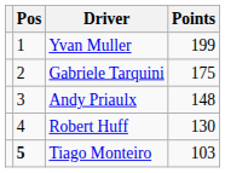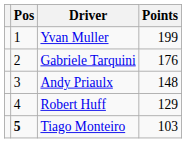 <table class="wikitable" style="font-size: 95%;">
 <tr>
 <th></th>
 <th>Pos</th>
 <th>Driver</th>
 <th>Points</th>
 </tr>
 <tr>
 <td align="left"></td>
 <td>1</td>
 <td> <a href='#'>Yvan Muller</a></td>
 <td align="right">199</td>
 </tr>
 <tr>
 <td align="left"></td>
 <td>2</td>
 <td> <a href='#'>Gabriele Tarquini</a></td>
-<td align="right">175</td>
+<td align="right">176</td>
 </tr>
 <tr>
 <td align="left"></td>
 <td>3</td>
 <td> <a href='#'>Andy Priaulx</a></td>
 <td align="right">148</td>
 </tr>
 <tr>
 <td align="left"></td>
 <td>4</td>
 <td> <a href='#'>Robert Huff</a></td>
-<td align="right">130</td>
+<td align="right">129</td>
 </tr>
 <tr>
 <td align="left"></td>
 <td><strong>5</strong></td>
 <td> <a href='#'>Tiago Monteiro</a></td>
 <td align="right">103</td>
 </tr>
 </table>
